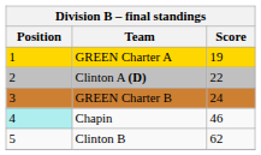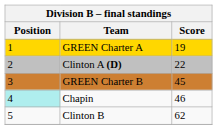 <table class="wikitable collapsible collapsed" style="float:right; width:310px">
 <tr>
 <th colspan=3>Division B – final standings</th>
 </tr>
 <tr>
 <th>Position</th>
 <th>Team</th>
 <th>Score</th>
 </tr>
 <tr style="background:#ffd700; color:black">
 <td>1</td>
 <td>GREEN Charter A</td>
 <td>19</td>
 </tr>
 <tr style="background:#c0c0c0; color:black">
 <td>2</td>
 <td>Clinton A <strong>(D)</strong></td>
 <td>22</td>
 </tr>
 <tr style="background:#cd7f32; color:black">
 <td>3</td>
 <td>GREEN Charter B</td>
-<td>24</td>
+<td>45</td>
 </tr>
 <tr>
 <td style="background: paleturquoise;">4</td>
 <td>Chapin</td>
 <td>46</td>
 </tr>
 <tr>
 <td>5</td>
 <td>Clinton B</td>
 <td>62</td>
 </tr>
 <tr>
 </tr>
 </table>
